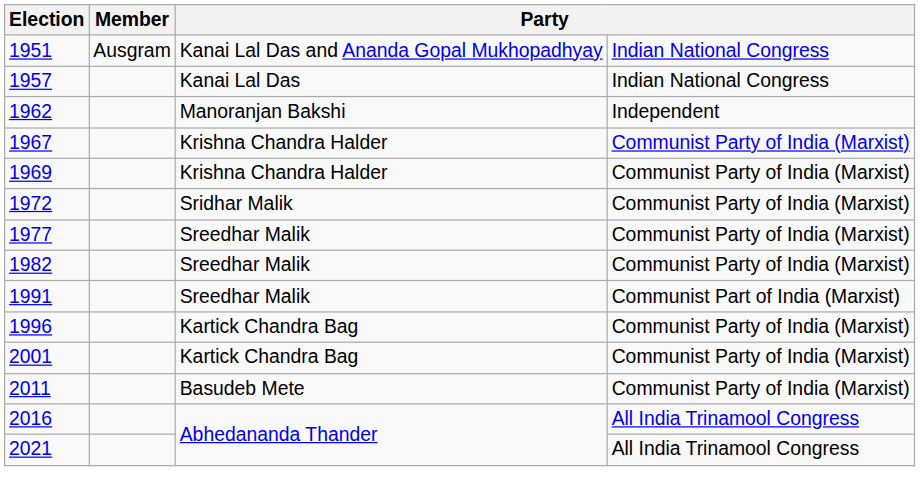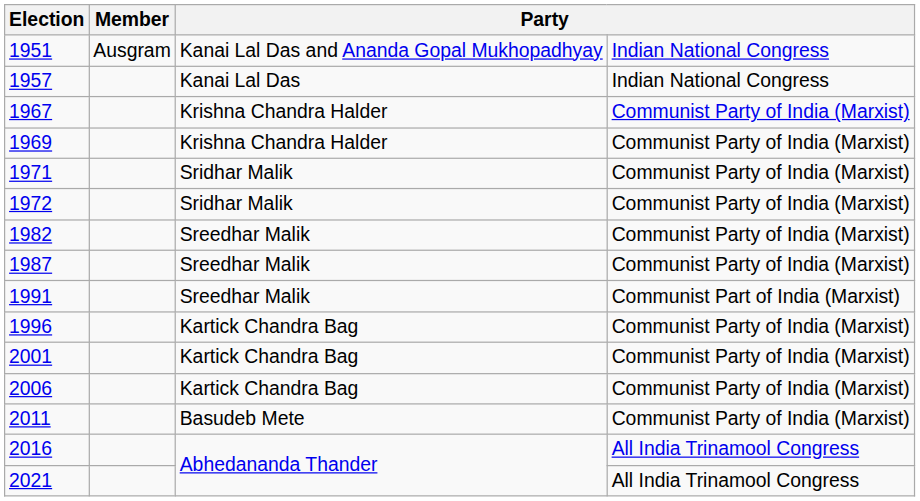 <table class="wikitable sortable">
 <tr>
 <th>Election</th>
 <th>Member</th>
 <th colspan=2>Party</th>
 </tr>
 <tr>
 <td><a href='#'>1951</a></td>
 <td>Ausgram</td>
 <td>Kanai Lal Das and <a href='#'>Ananda Gopal Mukhopadhyay</a></td>
 <td><a href='#'>Indian National Congress</a></td>
 </tr>
 <tr>
 <td><a href='#'>1957</a></td>
 <td></td>
 <td>Kanai Lal Das</td>
 <td>Indian National Congress</td>
 </tr>
 <tr>
-<td><a href='#'>1962</a></td>
-<td></td>
-<td>Manoranjan Bakshi</td>
-<td>Independent</td>
-</tr>
-<tr>
 <td><a href='#'>1967</a></td>
 <td></td>
 <td>Krishna Chandra Halder</td>
 <td><a href='#'>Communist Party of India (Marxist)</a></td>
 </tr>
 <tr>
 <td><a href='#'>1969</a></td>
 <td></td>
 <td>Krishna Chandra  Halder</td>
 <td>Communist Party of India (Marxist) </td>
 </tr>
 <tr>
+<td><a href='#'>1971</a></td>
+<td></td>
+<td>Sridhar Malik</td>
+<td>Communist Party of India (Marxist) </td>
+</tr>
+<tr>
 <td><a href='#'>1972</a></td>
 <td></td>
 <td>Sridhar Malik</td>
 <td>Communist Party of India (Marxist) </td>
 </tr>
 <tr>
-<td><a href='#'>1977</a></td>
+<td><a href='#'>1982</a></td>
 <td></td>
 <td>Sreedhar Malik</td>
-<td>Communist Party of India (Marxist)</td>
+<td>Communist Party of India (Marxist) </td>
 </tr>
 <tr>
-<td><a href='#'>1982</a></td>
+<td><a href='#'>1987</a></td>
 <td></td>
 <td>Sreedhar Malik</td>
 <td>Communist Party of India (Marxist) </td>
 </tr>
 <tr>
 <td><a href='#'>1991</a></td>
 <td></td>
 <td>Sreedhar Malik</td>
 <td>Communist Part of India (Marxist) </td>
 </tr>
 <tr>
 <td><a href='#'>1996</a></td>
 <td></td>
 <td>Kartick Chandra Bag</td>
 <td>Communist Party of India (Marxist) </td>
 </tr>
 <tr>
 <td><a href='#'>2001</a></td>
 <td></td>
 <td>Kartick Chandra Bag</td>
 <td>Communist Party of India (Marxist) </td>
 </tr>
 <tr>
+<td><a href='#'>2006</a></td>
+<td></td>
+<td>Kartick Chandra Bag</td>
+<td>Communist Party of India (Marxist) </td>
+</tr>
+<tr>
 <td><a href='#'>2011</a></td>
 <td></td>
 <td>Basudeb Mete</td>
 <td>Communist Party of India (Marxist)</td>
 </tr>
 <tr>
 <td><a href='#'>2016</a></td>
 <td></td>
 <td rowspan=2><a href='#'>Abhedananda Thander</a></td>
 <td><a href='#'>All India Trinamool Congress</a></td>
 </tr>
 <tr>
 <td><a href='#'>2021</a></td>
 <td></td>
 <td>All India Trinamool Congress </td>
 </tr>
 </table>
